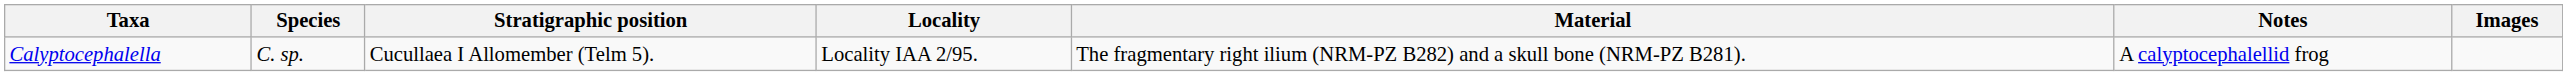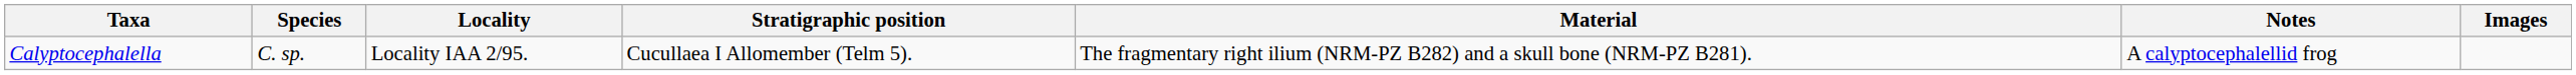 <table class="wikitable sortable" align="center" width="100%">
 <tr>
 <th>Taxa</th>
 <th>Species</th>
+<th>Locality</th>
 <th>Stratigraphic position</th>
-<th>Locality</th>
 <th>Material</th>
 <th>Notes</th>
 <th>Images</th>
 </tr>
 <tr>
 <td><em><a href='#'>Calyptocephalella</a></em></td>
 <td><em>C. sp.</em></td>
+<td>Locality IAA 2/95.</td>
 <td>Cucullaea I Allomember (Telm 5).</td>
-<td>Locality IAA 2/95.</td>
 <td>The fragmentary right ilium (NRM-PZ B282) and a skull bone (NRM-PZ B281).</td>
 <td>A <a href='#'>calyptocephalellid</a>  frog</td>
 <td></td>
 </tr>
 </table>
